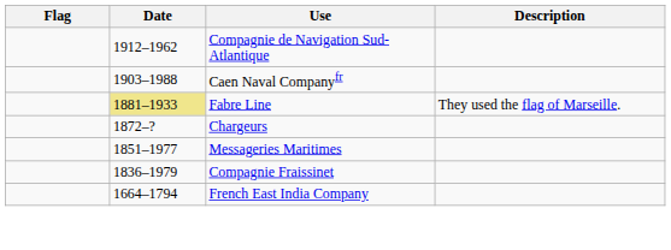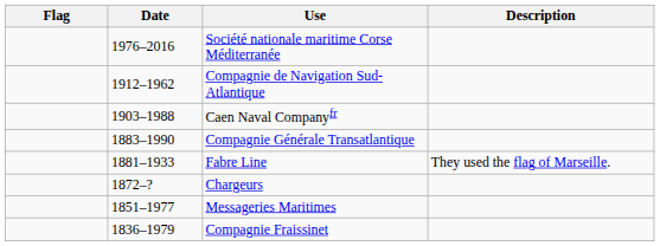 <table class="wikitable">
 <tr>
 <th style="width:110px;">Flag</th>
 <th style="width:100px;">Date</th>
 <th style="width:250px;">Use</th>
 <th style="width:250px;">Description</th>
+</tr>
+<tr>
+<td></td>
+<td>1976–2016</td>
+<td><a href='#'>Société nationale maritime Corse Méditerranée</a></td>
+<td></td>
 </tr>
 <tr>
 <td></td>
 <td>1912–1962</td>
 <td><a href='#'>Compagnie de Navigation Sud-Atlantique</a></td>
 <td></td>
 </tr>
 <tr>
 <td></td>
 <td>1903–1988</td>
 <td>Caen Naval Company<sup><a href='#'>fr</a></sup></td>
 <td></td>
 </tr>
 <tr>
 <td></td>
-<td style="background: khaki;">1881–1933</td>
+<td>1883–1990</td>
+<td><a href='#'>Compagnie Générale Transatlantique</a></td>
+<td></td>
+</tr>
+<tr>
+<td></td>
+<td>1881–1933</td>
 <td><a href='#'>Fabre Line</a></td>
 <td>They used the <a href='#'>flag of Marseille</a>.</td>
 </tr>
 <tr>
 <td></td>
 <td>1872–?</td>
 <td><a href='#'>Chargeurs</a></td>
 <td></td>
 </tr>
 <tr>
 <td></td>
 <td>1851–1977</td>
 <td><a href='#'>Messageries Maritimes</a></td>
 <td></td>
 </tr>
 <tr>
 <td></td>
 <td>1836–1979</td>
 <td><a href='#'>Compagnie Fraissinet</a></td>
 <td></td>
 </tr>
-<tr>
-<td></td>
-<td>1664–1794</td>
-<td><a href='#'>French East India Company</a></td>
-<td></td>
-</tr>
 </table>
